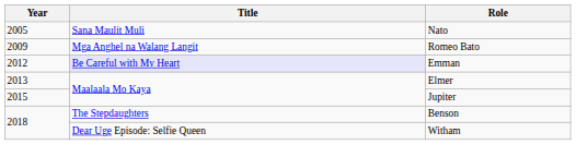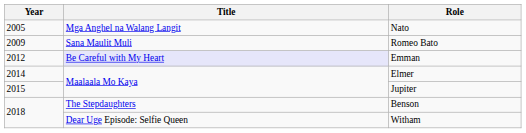 <table class="wikitable" style="font-size: 90%;" width="90%">
 <tr>
 <th>Year</th>
 <th>Title</th>
 <th>Role</th>
 </tr>
 <tr>
 <td>2005</td>
-<td><a href='#'>Sana Maulit Muli</a></td>
+<td><a href='#'>Mga Anghel na Walang Langit</a></td>
 <td>Nato</td>
 </tr>
 <tr>
 <td>2009</td>
-<td><a href='#'>Mga Anghel na Walang Langit</a></td>
+<td><a href='#'>Sana Maulit Muli</a></td>
 <td>Romeo Bato</td>
 </tr>
 <tr>
 <td>2012</td>
 <td style="background: lavender;"><a href='#'>Be Careful with My Heart</a></td>
 <td>Emman</td>
 </tr>
 <tr>
-<td>2013</td>
+<td>2014</td>
 <td rowspan="2"><a href='#'>Maalaala Mo Kaya</a></td>
 <td>Elmer</td>
 </tr>
 <tr>
 <td>2015</td>
 <td>Jupiter</td>
 </tr>
 <tr>
 <td rowspan="2">2018</td>
 <td><a href='#'>The Stepdaughters</a></td>
 <td>Benson</td>
 </tr>
 <tr>
 <td><a href='#'>Dear Uge</a> Episode: Selfie Queen</td>
 <td>Witham</td>
 </tr>
 </table>
